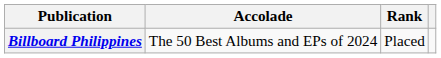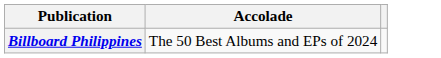 <table class="wikitable plainrowheaders" style="text-align:center">
 <tr>
 <th scope="col">Publication</th>
 <th scope="col">Accolade</th>
-<th scope="col">Rank</th>
 <th scope="col" class="unsortable"></th>
 </tr>
 <tr>
 <th scope="row"><em><a href='#'>Billboard Philippines</a></em></th>
 <td style="text-align:left">The 50 Best Albums and EPs of 2024</td>
-<td>Placed</td>
 <td></td>
 </tr>
 </table>
